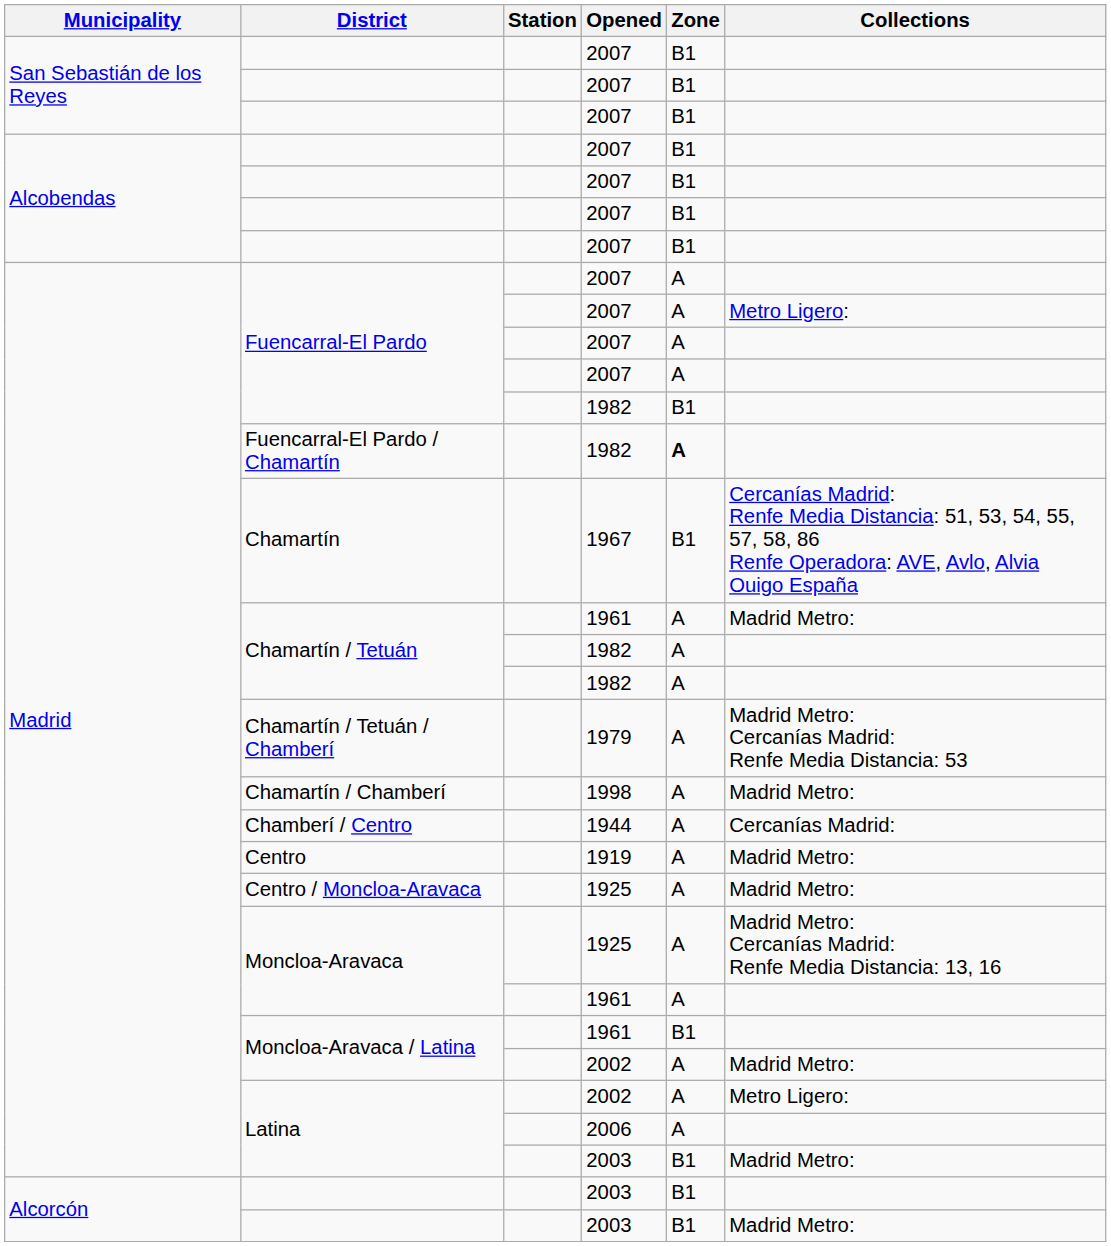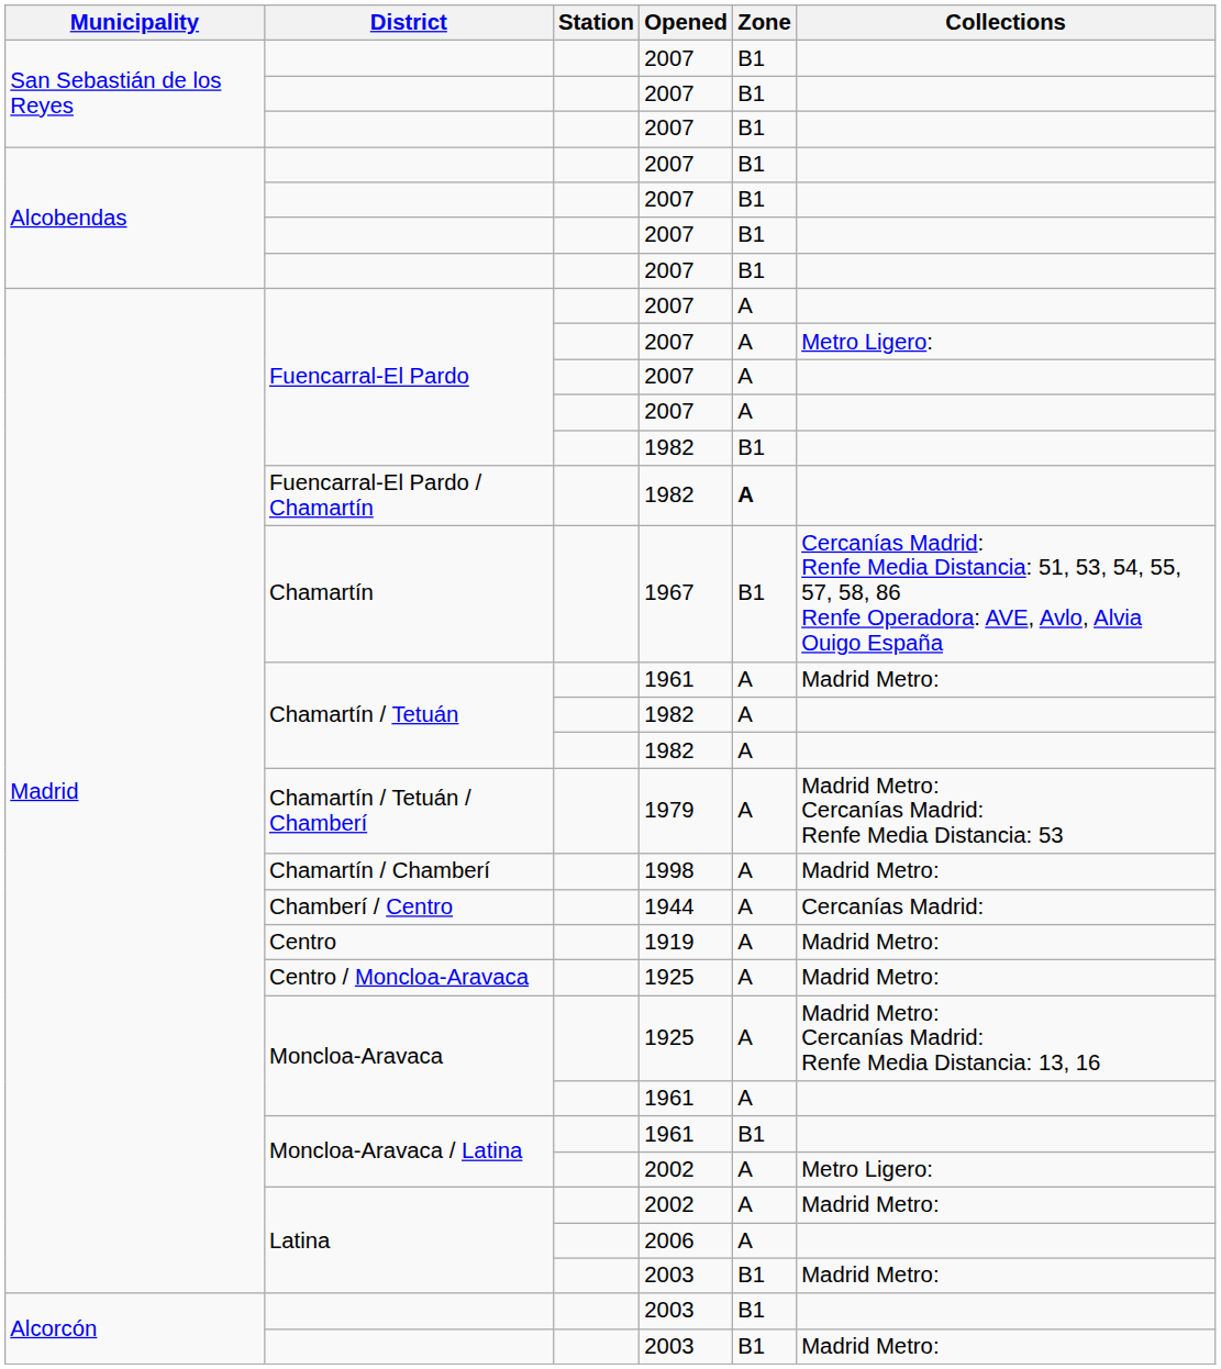 <table class="wikitable">
 <tr>
 <th><a href='#'>Municipality</a></th>
 <th><a href='#'>District</a></th>
 <th>Station</th>
 <th>Opened</th>
 <th>Zone</th>
 <th>Collections</th>
 </tr>
 <tr>
 <td rowspan=3><a href='#'>San Sebastián de los Reyes</a></td>
 <td></td>
 <td> </td>
 <td>2007</td>
 <td>B1</td>
 <td></td>
 </tr>
 <tr>
 <td></td>
 <td> </td>
 <td>2007</td>
 <td>B1</td>
 <td></td>
 </tr>
 <tr>
 <td></td>
 <td> </td>
 <td>2007</td>
 <td>B1</td>
 <td></td>
 </tr>
 <tr>
 <td rowspan=4><a href='#'>Alcobendas</a></td>
 <td></td>
 <td> </td>
 <td>2007</td>
 <td>B1</td>
 <td></td>
 </tr>
 <tr>
 <td></td>
 <td> </td>
 <td>2007</td>
 <td>B1</td>
 <td></td>
 </tr>
 <tr>
 <td></td>
 <td> </td>
 <td>2007</td>
 <td>B1</td>
 <td></td>
 </tr>
 <tr>
 <td></td>
 <td> </td>
 <td>2007</td>
 <td>B1</td>
 <td></td>
 </tr>
 <tr>
 <td rowspan=22><a href='#'>Madrid</a></td>
 <td rowspan=5><a href='#'>Fuencarral-El Pardo</a></td>
 <td> </td>
 <td>2007</td>
 <td>A</td>
 <td></td>
 </tr>
 <tr>
 <td> </td>
 <td>2007</td>
 <td>A</td>
 <td><a href='#'>Metro Ligero</a>: </td>
 </tr>
 <tr>
 <td> </td>
 <td>2007</td>
 <td>A</td>
 <td></td>
 </tr>
 <tr>
 <td> </td>
 <td>2007</td>
 <td>A</td>
 <td></td>
 </tr>
 <tr>
 <td></td>
 <td>1982</td>
 <td>B1</td>
 <td></td>
 </tr>
 <tr>
 <td>Fuencarral-El Pardo / <a href='#'>Chamartín</a></td>
 <td></td>
 <td>1982</td>
 <td><strong>A</strong></td>
 <td></td>
 </tr>
 <tr>
 <td>Chamartín</td>
 <td> </td>
 <td>1967</td>
 <td>B1</td>
 <td><a href='#'>Cercanías Madrid</a>:       <br><a href='#'>Renfe Media Distancia</a>: 51, 53, 54, 55, 57, 58, 86<br><a href='#'>Renfe Operadora</a>: <a href='#'>AVE</a>, <a href='#'>Avlo</a>, <a href='#'>Alvia</a><br><a href='#'>Ouigo España</a></td>
 </tr>
 <tr>
 <td rowspan=3>Chamartín / <a href='#'>Tetuán</a></td>
 <td> </td>
 <td>1961</td>
 <td>A</td>
 <td>Madrid Metro:  </td>
 </tr>
 <tr>
 <td></td>
 <td>1982</td>
 <td>A</td>
 <td></td>
 </tr>
 <tr>
 <td></td>
 <td>1982</td>
 <td>A</td>
 <td></td>
 </tr>
 <tr>
 <td>Chamartín / Tetuán / <a href='#'>Chamberí</a></td>
 <td> </td>
 <td>1979</td>
 <td>A</td>
 <td>Madrid Metro:  <br>Cercanías Madrid:       <br>Renfe Media Distancia: 53</td>
 </tr>
 <tr>
 <td>Chamartín / Chamberí</td>
 <td> </td>
 <td>1998</td>
 <td>A</td>
 <td>Madrid Metro: </td>
 </tr>
 <tr>
 <td>Chamberí / <a href='#'>Centro</a></td>
 <td></td>
 <td>1944</td>
 <td>A</td>
 <td>Cercanías Madrid: </td>
 </tr>
 <tr>
 <td>Centro</td>
 <td> </td>
 <td>1919</td>
 <td>A</td>
 <td>Madrid Metro: </td>
 </tr>
 <tr>
 <td>Centro / <a href='#'>Moncloa-Aravaca</a></td>
 <td> </td>
 <td>1925</td>
 <td>A</td>
 <td>Madrid Metro:  </td>
 </tr>
 <tr>
 <td rowspan=2>Moncloa-Aravaca</td>
 <td> </td>
 <td>1925</td>
 <td>A</td>
 <td>Madrid Metro:  <br>Cercanías Madrid:   <br>Renfe Media Distancia: 13, 16</td>
 </tr>
 <tr>
 <td> </td>
 <td>1961</td>
 <td>A</td>
 <td></td>
 </tr>
 <tr>
 <td rowspan=2>Moncloa-Aravaca / <a href='#'>Latina</a></td>
 <td> </td>
 <td>1961</td>
 <td>B1</td>
 <td></td>
 </tr>
 <tr>
 <td> </td>
 <td>2002</td>
 <td>A</td>
-<td>Madrid Metro: </td>
+<td>Metro Ligero:  </td>
 </tr>
 <tr>
 <td rowspan=3>Latina</td>
 <td> </td>
 <td>2002</td>
 <td>A</td>
-<td>Metro Ligero:  </td>
+<td>Madrid Metro: </td>
 </tr>
 <tr>
 <td> </td>
 <td>2006</td>
 <td>A</td>
 <td></td>
 </tr>
 <tr>
 <td> </td>
 <td>2003</td>
 <td>B1</td>
 <td>Madrid Metro:  </td>
 </tr>
 <tr>
 <td rowspan=2><a href='#'>Alcorcón</a></td>
 <td></td>
 <td> </td>
 <td>2003</td>
 <td>B1</td>
 <td></td>
 </tr>
 <tr>
 <td></td>
 <td> </td>
 <td>2003</td>
 <td>B1</td>
 <td>Madrid Metro: </td>
 </tr>
 </table>
